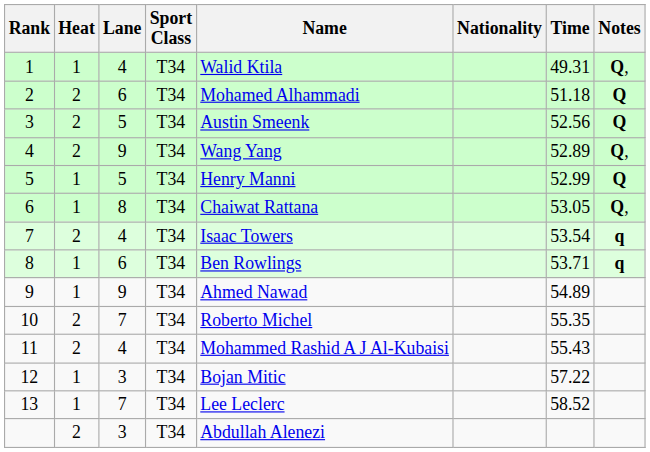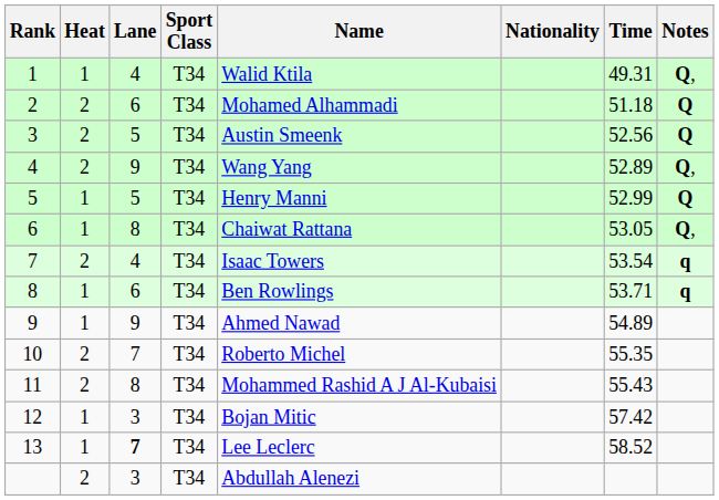 <table class="wikitable sortable" style="text-align:center">
 <tr>
 <th>Rank</th>
 <th>Heat</th>
 <th>Lane</th>
 <th>Sport<br>Class</th>
 <th>Name</th>
 <th>Nationality</th>
 <th>Time</th>
 <th>Notes</th>
 </tr>
 <tr bgcolor="ccffcc">
 <td>1</td>
 <td>1</td>
 <td>4</td>
 <td>T34</td>
 <td align="left"><a href='#'>Walid Ktila</a></td>
 <td align="left"></td>
 <td>49.31</td>
 <td><strong>Q</strong>, </td>
 </tr>
 <tr bgcolor="ccffcc">
 <td>2</td>
 <td>2</td>
 <td>6</td>
 <td>T34</td>
 <td align="left"><a href='#'>Mohamed Alhammadi</a></td>
 <td align="left"></td>
 <td>51.18</td>
 <td><strong>Q</strong></td>
 </tr>
 <tr bgcolor="ccffcc">
 <td>3</td>
 <td>2</td>
 <td>5</td>
 <td>T34</td>
 <td align="left"><a href='#'>Austin Smeenk</a></td>
 <td align="left"></td>
 <td>52.56</td>
 <td><strong>Q</strong></td>
 </tr>
 <tr bgcolor="ccffcc">
 <td>4</td>
 <td>2</td>
 <td>9</td>
 <td>T34</td>
 <td align="left"><a href='#'>Wang Yang</a></td>
 <td align="left"></td>
 <td>52.89</td>
 <td><strong>Q</strong>, </td>
 </tr>
 <tr bgcolor="ccffcc">
 <td>5</td>
 <td>1</td>
 <td>5</td>
 <td>T34</td>
 <td align="left"><a href='#'>Henry Manni</a></td>
 <td align="left"></td>
 <td>52.99</td>
 <td><strong>Q</strong></td>
 </tr>
 <tr bgcolor="ccffcc">
 <td>6</td>
 <td>1</td>
 <td>8</td>
 <td>T34</td>
 <td align="left"><a href='#'>Chaiwat Rattana</a></td>
 <td align="left"></td>
 <td>53.05</td>
 <td><strong>Q</strong>, </td>
 </tr>
 <tr bgcolor="ddffdd">
 <td>7</td>
 <td>2</td>
 <td>4</td>
 <td>T34</td>
 <td align="left"><a href='#'>Isaac Towers</a></td>
 <td align="left"></td>
 <td>53.54</td>
 <td><strong>q</strong></td>
 </tr>
 <tr bgcolor="ddffdd">
 <td>8</td>
 <td>1</td>
 <td>6</td>
 <td>T34</td>
 <td align="left"><a href='#'>Ben Rowlings</a></td>
 <td align="left"></td>
 <td>53.71</td>
 <td><strong>q</strong></td>
 </tr>
 <tr>
 <td>9</td>
 <td>1</td>
 <td>9</td>
 <td>T34</td>
 <td align="left"><a href='#'>Ahmed Nawad</a></td>
 <td align="left"></td>
 <td>54.89</td>
 <td></td>
 </tr>
 <tr>
 <td>10</td>
 <td>2</td>
 <td>7</td>
 <td>T34</td>
 <td align="left"><a href='#'>Roberto Michel</a></td>
 <td align="left"></td>
 <td>55.35</td>
 <td></td>
 </tr>
 <tr>
 <td>11</td>
 <td>2</td>
-<td>4</td>
+<td>8</td>
 <td>T34</td>
 <td align="left"><a href='#'>Mohammed Rashid A J Al-Kubaisi</a></td>
 <td align="left"></td>
 <td>55.43</td>
 <td></td>
 </tr>
 <tr>
 <td>12</td>
 <td>1</td>
 <td>3</td>
 <td>T34</td>
 <td align="left"><a href='#'>Bojan Mitic</a></td>
 <td align="left"></td>
-<td>57.22</td>
+<td>57.42</td>
 <td></td>
 </tr>
 <tr>
 <td>13</td>
 <td>1</td>
-<td>7</td>
+<td><strong>7</strong></td>
 <td>T34</td>
 <td align="left"><a href='#'>Lee Leclerc</a></td>
 <td align="left"></td>
 <td>58.52</td>
 <td></td>
 </tr>
 <tr>
 <td></td>
 <td>2</td>
 <td>3</td>
 <td>T34</td>
 <td align="left"><a href='#'>Abdullah Alenezi</a></td>
 <td align="left"></td>
 <td></td>
 <td></td>
 </tr>
 </table>
